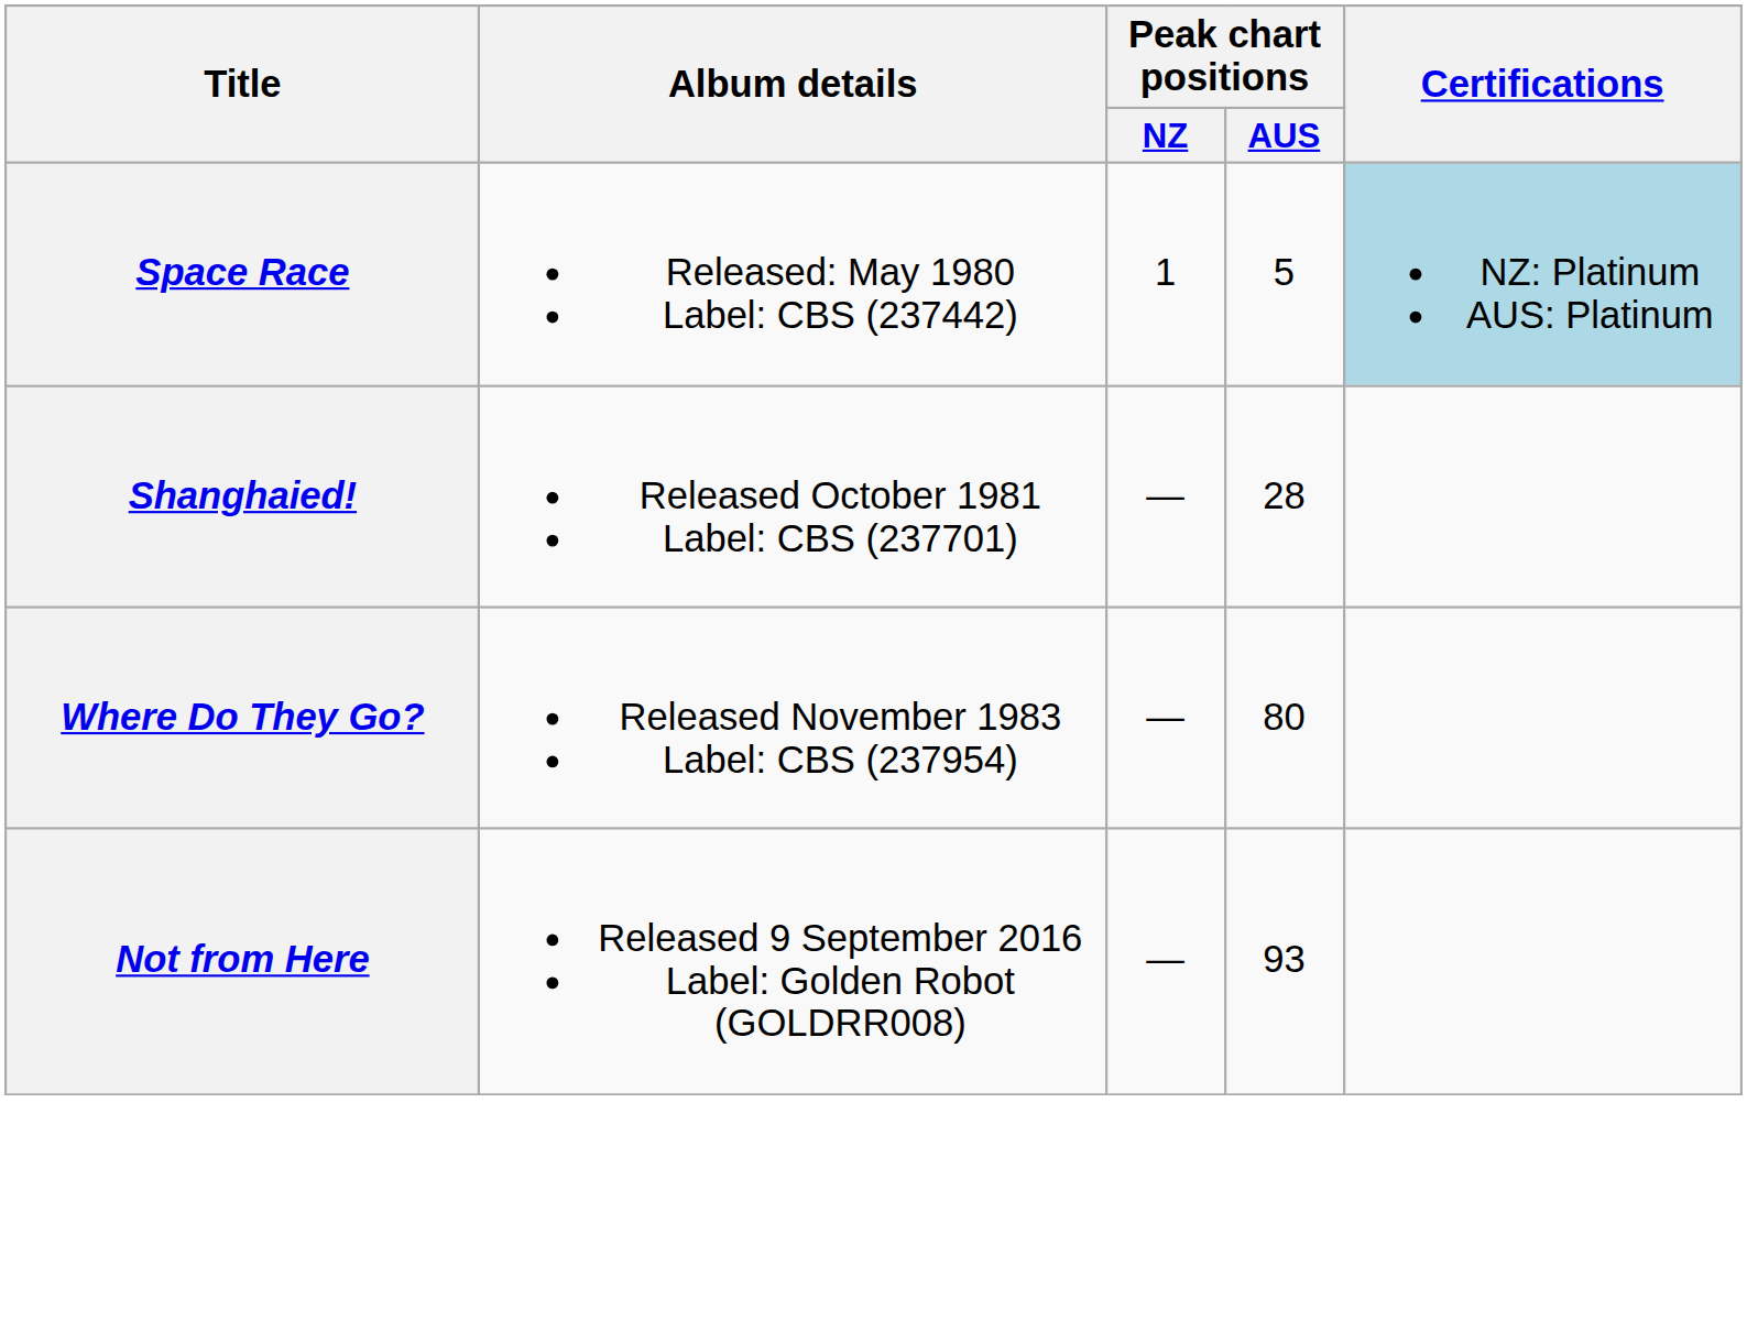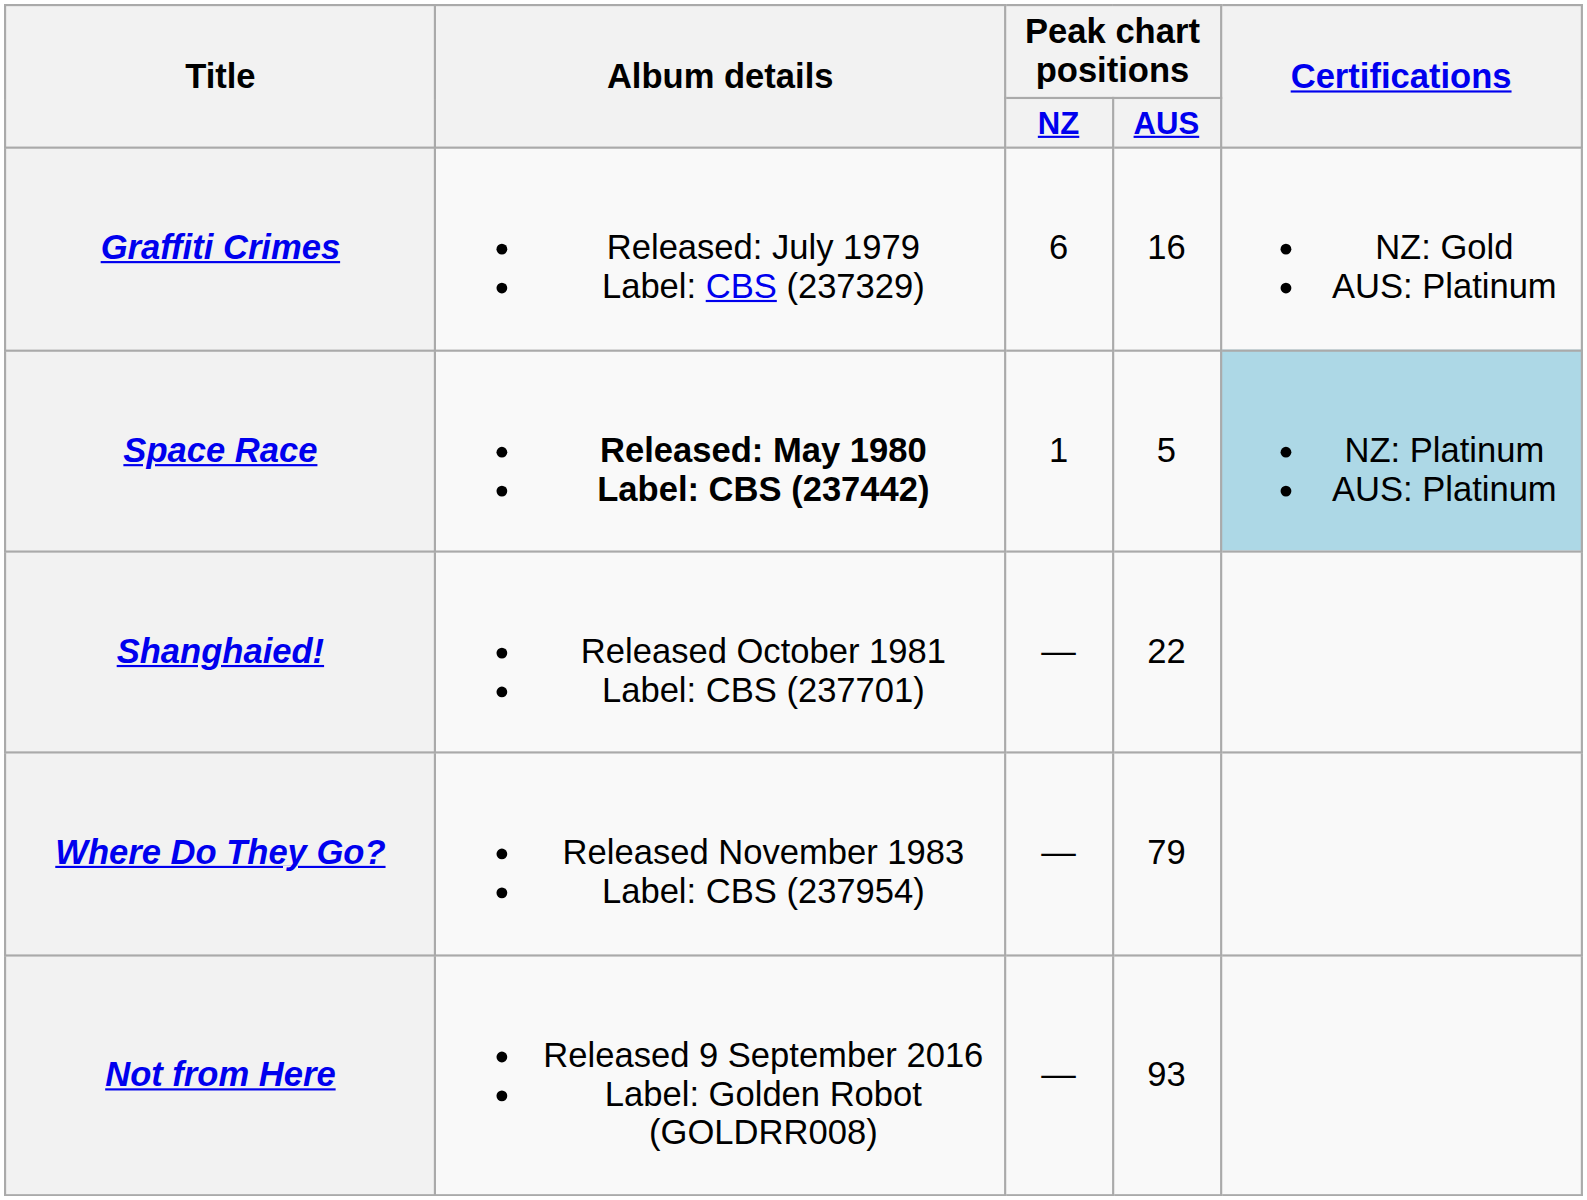 <table class="wikitable plainrowheaders" style="text-align:center;" border="1">
 <tr>
 <th scope="col" rowspan="2" style="width:12em;">Title</th>
 <th scope="col" rowspan="2" style="width:16em;">Album details</th>
 <th scope="col" colspan="2">Peak chart positions</th>
 <th scope="col" rowspan="2" style="width:10em;"><a href='#'>Certifications</a></th>
 </tr>
 <tr>
 <th scope="col" style="width:3em; font-size:90%"><a href='#'>NZ</a><br></th>
 <th scope="col" style="width:3em; font-size:90%"><a href='#'>AUS</a><br></th>
 </tr>
 <tr>
+<th scope="row"><em><a href='#'>Graffiti Crimes</a></em></th>
+<td><br><ul><li>Released: July 1979</li><li>Label: <a href='#'>CBS</a> (237329)</li></ul></td>
+<td>6</td>
+<td>16</td>
+<td><br><ul><li>NZ: Gold</li><li>AUS: Platinum</li></ul></td>
+</tr>
+<tr>
 <th scope="row"><em><a href='#'>Space Race</a></em></th>
-<td><br><ul><li>Released: May 1980</li><li>Label: CBS (237442)</li></ul></td>
+<td><strong><br><ul><li>Released: May 1980</li><li>Label: CBS (237442)</li></ul></strong></td>
 <td>1</td>
 <td>5</td>
 <td style="background: lightblue;"><br><ul><li>NZ: Platinum</li><li>AUS: Platinum</li></ul></td>
 </tr>
 <tr>
 <th scope="row"><em><a href='#'>Shanghaied!</a></em></th>
 <td><br><ul><li>Released October 1981</li><li>Label: CBS (237701)</li></ul></td>
 <td>—</td>
-<td>28</td>
+<td>22</td>
 <td></td>
 </tr>
 <tr>
 <th scope="row"><em><a href='#'>Where Do They Go?</a></em></th>
 <td><br><ul><li>Released November 1983</li><li>Label: CBS (237954)</li></ul></td>
 <td>—</td>
-<td>80</td>
+<td>79</td>
 <td></td>
 </tr>
 <tr>
 <th scope="row"><em><a href='#'>Not from Here</a></em></th>
 <td><br><ul><li>Released 9 September 2016</li><li>Label: Golden Robot (GOLDRR008)</li></ul></td>
 <td>—</td>
 <td>93</td>
 <td></td>
 </tr>
 </table>
